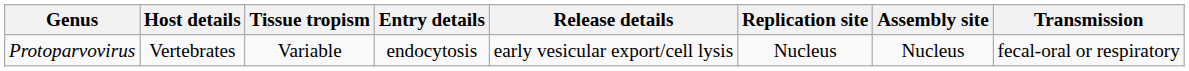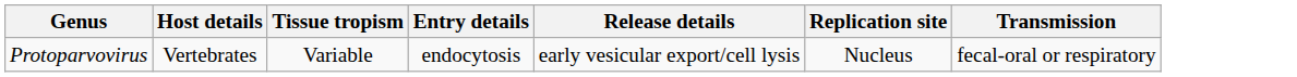 <table class="wikitable sortable" style="text-align:center">
 <tr>
 <th>Genus</th>
 <th>Host details</th>
 <th>Tissue tropism</th>
 <th>Entry details</th>
 <th>Release details</th>
 <th>Replication site</th>
-<th>Assembly site</th>
 <th>Transmission</th>
 </tr>
 <tr>
 <td><em>Protoparvovirus</em></td>
 <td>Vertebrates</td>
 <td>Variable</td>
 <td>endocytosis</td>
 <td>early vesicular export/cell lysis</td>
 <td>Nucleus</td>
-<td>Nucleus</td>
 <td>fecal-oral or respiratory</td>
 </tr>
 </table>
